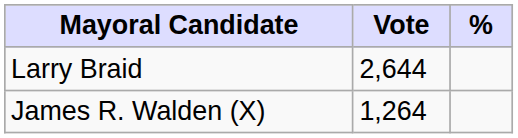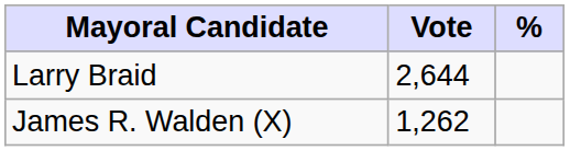 <table class="wikitable">
 <tr>
 <th style="background:#ddf; width:200px;">Mayoral Candidate </th>
 <th style="background:#ddf; width:50px;">Vote</th>
 <th style="background:#ddf; width:30px;">%</th>
 </tr>
 <tr>
 <td>Larry Braid</td>
 <td>2,644</td>
 <td></td>
 </tr>
 <tr>
 <td>James R. Walden (X)</td>
-<td>1,264</td>
+<td>1,262</td>
 <td></td>
 </tr>
 </table>
